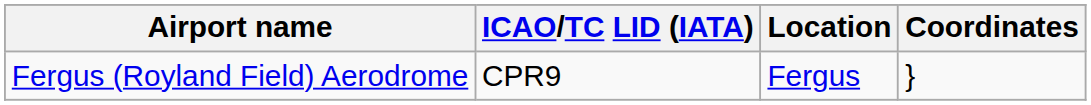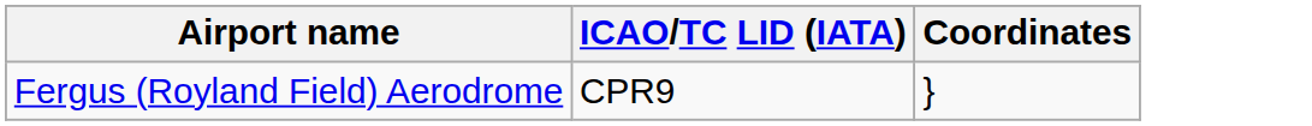 <table class="wikitable sortable" style="width:auto;">
 <tr>
 <th width="*">Airport name</th>
 <th width="*"><a href='#'>ICAO</a>/<a href='#'>TC</a> <a href='#'>LID</a> (<a href='#'>IATA</a>)</th>
-<th width="*">Location</th>
 <th width="*">Coordinates</th>
 </tr>
 <tr>
 <td><a href='#'>Fergus (Royland Field) Aerodrome</a></td>
 <td>CPR9</td>
-<td><a href='#'>Fergus</a></td>
 <td>}</td>
 </tr>
 </table>
